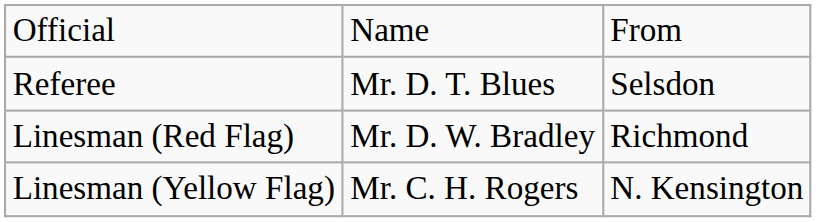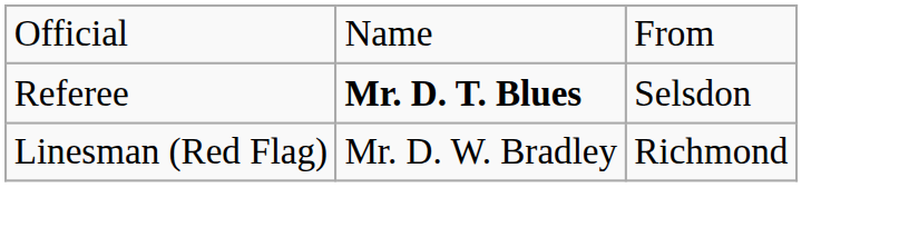 <table class="wikitable" border="1">
 <tr>
 <td>Official</td>
 <td>Name</td>
 <td>From</td>
 </tr>
 <tr>
 <td>Referee</td>
-<td>Mr. D. T. Blues</td>
+<td><strong>Mr. D. T. Blues</strong></td>
 <td>Selsdon</td>
 </tr>
 <tr>
 <td>Linesman (Red Flag)</td>
 <td>Mr. D. W. Bradley</td>
 <td>Richmond</td>
 </tr>
-<tr>
-<td>Linesman (Yellow Flag)</td>
-<td>Mr. C. H. Rogers</td>
-<td>N. Kensington</td>
-</tr>
 </table>
